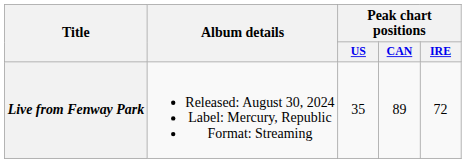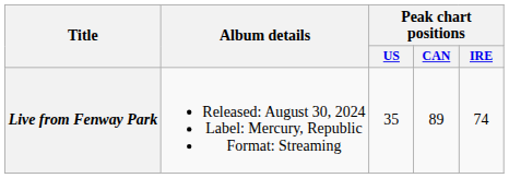 <table class="wikitable plainrowheaders" style="text-align:center">
 <tr>
 <th scope="col" rowspan="2">Title</th>
 <th scope="col" rowspan="2">Album details</th>
 <th scope="col" colspan="3">Peak chart positions</th>
 </tr>
 <tr>
 <th scope="col" style="width:3em;font-size:85%;"><a href='#'>US</a><br></th>
 <th scope="col" style="width:3em;font-size:85%;"><a href='#'>CAN</a><br></th>
 <th scope="col" style="width:3em;font-size:85%;"><a href='#'>IRE</a><br></th>
 </tr>
 <tr>
 <th scope="row"><em>Live from Fenway Park</em></th>
 <td><br><ul><li>Released: August 30, 2024</li><li>Label: Mercury, Republic</li><li>Format: Streaming</li></ul></td>
 <td>35</td>
 <td>89</td>
-<td>72</td>
+<td>74</td>
 </tr>
 </table>
